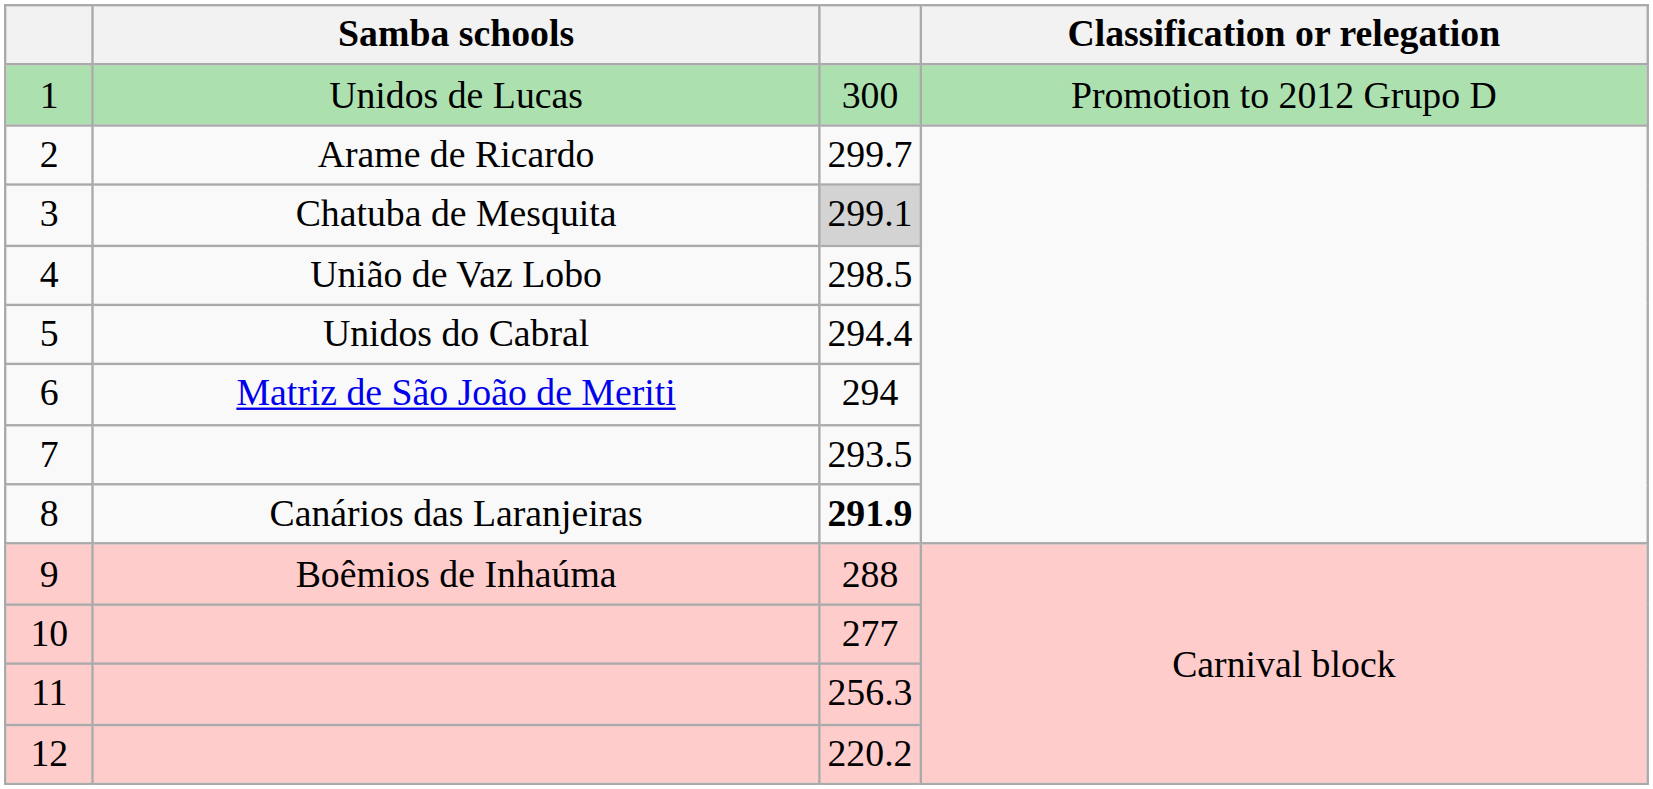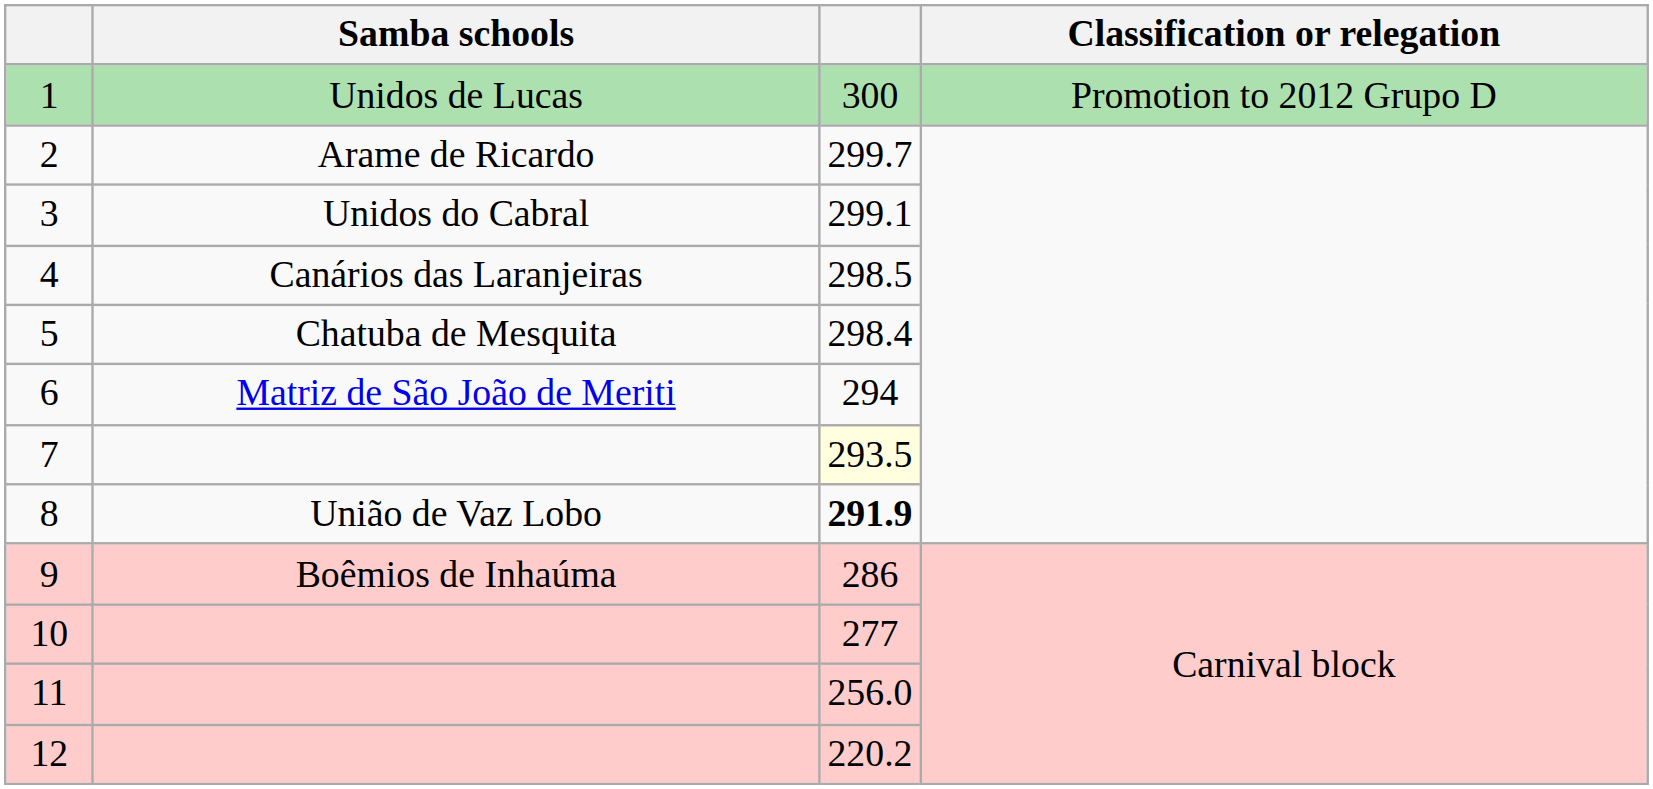 <table class="wikitable">
 <tr>
 <th width="30"></th>
 <th width="300">Samba schools</th>
 <th width="20"></th>
 <th width="300">Classification or relegation</th>
 </tr>
 <tr align="center">
 <td bgcolor=ACE1AF>1</td>
 <td bgcolor=ACE1AF>Unidos de Lucas</td>
 <td bgcolor="ACE1AF">300</td>
 <td bgcolor=ACE1AF><span>Promotion to 2012 Grupo D</span></td>
 </tr>
 <tr align="center">
 <td>2</td>
 <td>Arame de Ricardo</td>
 <td>299.7</td>
 <td rowspan="7"></td>
 </tr>
 <tr align="center">
 <td>3</td>
-<td>Chatuba de Mesquita</td>
-<td style="background: lightgrey;">299.1</td>
+<td>Unidos do Cabral</td>
+<td>299.1</td>
 </tr>
 <tr align="center">
 <td>4</td>
-<td>União de Vaz Lobo</td>
+<td>Canários das Laranjeiras</td>
 <td>298.5</td>
 </tr>
 <tr align="center">
 <td>5</td>
-<td>Unidos do Cabral</td>
-<td>294.4</td>
+<td>Chatuba de Mesquita</td>
+<td>298.4</td>
 </tr>
 <tr align="center">
 <td>6</td>
 <td><a href='#'>Matriz de São João de Meriti</a></td>
 <td>294</td>
 </tr>
 <tr align="center">
 <td>7</td>
 <td></td>
-<td>293.5</td>
+<td style="background: lightyellow;">293.5</td>
 </tr>
 <tr align="center">
 <td>8</td>
-<td>Canários das Laranjeiras</td>
+<td>União de Vaz Lobo</td>
 <td><strong>291.9</strong></td>
 </tr>
 <tr align="center">
 <td bgcolor=FFCCCC>9</td>
 <td bgcolor=FFCCCC>Boêmios de Inhaúma</td>
-<td bgcolor="FFCCCC">288</td>
+<td bgcolor="FFCCCC">286</td>
 <td rowspan="4" bgcolor=FFCCCC>Carnival block</td>
 </tr>
 <tr align="center">
 <td bgcolor=FFCCCC>10</td>
 <td bgcolor=FFCCCC></td>
 <td bgcolor=FFCCCC>277</td>
 </tr>
 <tr align="center">
 <td bgcolor=FFCCCC>11</td>
 <td bgcolor=FFCCCC></td>
-<td bgcolor=FFCCCC>256.3</td>
+<td bgcolor=FFCCCC>256.0</td>
 </tr>
 <tr align="center">
 <td bgcolor=FFCCCC>12</td>
 <td bgcolor=FFCCCC></td>
 <td bgcolor=FFCCCC>220.2</td>
 </tr>
 </table>
